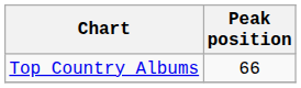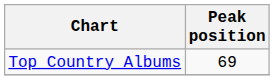 <table class="wikitable sortable">
 <tr>
 <th align="left">Chart</th>
 <th align="left">Peak<br>position</th>
 </tr>
 <tr>
 <td align="left"><a href='#'>Top Country Albums</a></td>
-<td align="center">66</td>
+<td align="center">69</td>
 </tr>
 <tr>
 </tr>
 </table>
